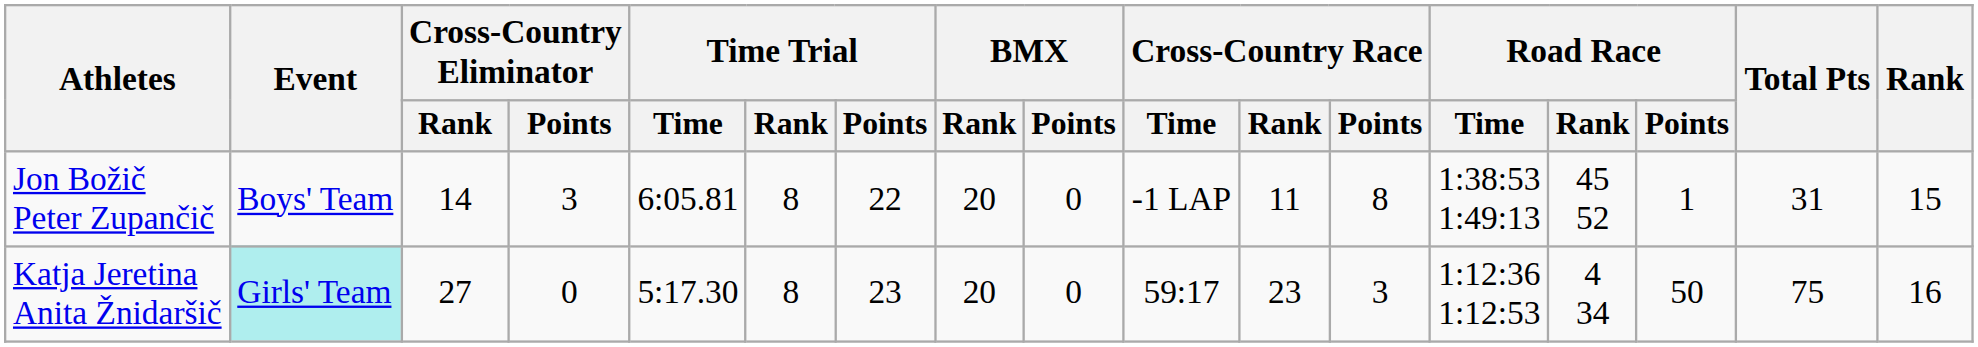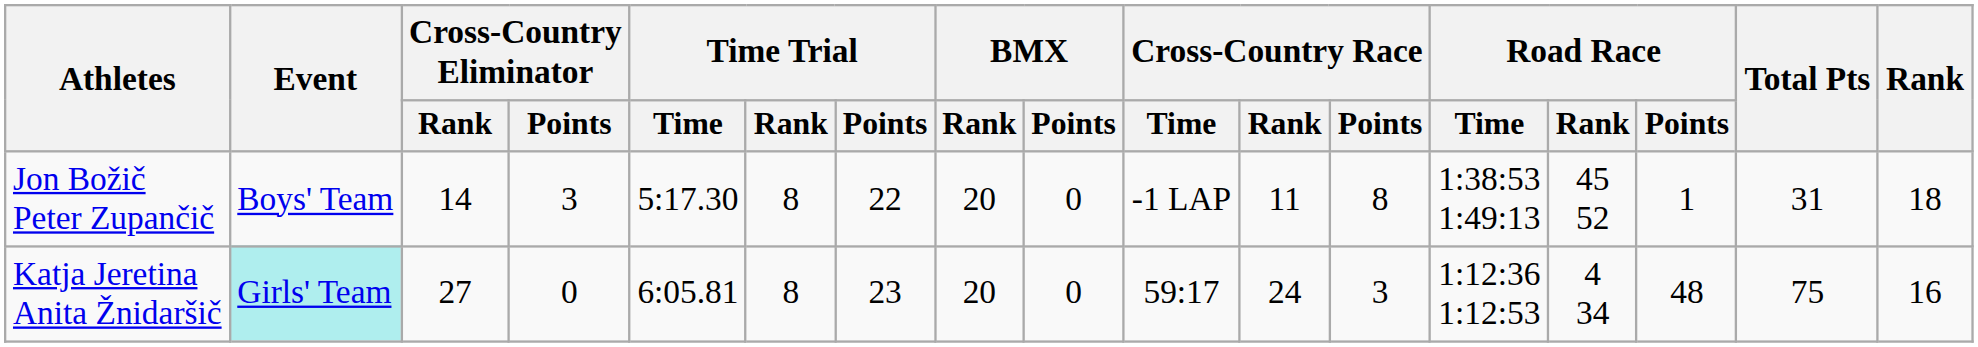 <table class="wikitable" style="font-size:90%;">
 <tr>
 <th rowspan=2>Athletes</th>
 <th rowspan=2>Event</th>
 <th colspan=2>Cross-Country<br>Eliminator</th>
 <th colspan=3>Time Trial</th>
 <th colspan=2>BMX</th>
 <th colspan=3>Cross-Country Race</th>
 <th colspan=3>Road Race</th>
 <th rowspan=2>Total Pts</th>
 <th rowspan=2>Rank</th>
 </tr>
 <tr style="font-size:95%">
 <th>Rank</th>
 <th>Points</th>
 <th>Time</th>
 <th>Rank</th>
 <th>Points</th>
 <th>Rank</th>
 <th>Points</th>
 <th>Time</th>
 <th>Rank</th>
 <th>Points</th>
 <th>Time</th>
 <th>Rank</th>
 <th>Points</th>
 </tr>
 <tr align=center>
 <td align=left><a href='#'>Jon Božič</a><br><a href='#'>Peter Zupančič</a></td>
 <td align=left><a href='#'>Boys' Team</a></td>
 <td>14</td>
 <td>3</td>
-<td>6:05.81</td>
+<td>5:17.30</td>
 <td>8</td>
 <td>22</td>
 <td>20</td>
 <td>0</td>
 <td>-1 LAP</td>
 <td>11</td>
 <td>8</td>
 <td>1:38:53<br>1:49:13</td>
 <td>45<br>52</td>
 <td>1</td>
 <td>31</td>
-<td>15</td>
+<td>18</td>
 </tr>
 <tr align=center>
 <td align=left><a href='#'>Katja Jeretina</a><br><a href='#'>Anita Žnidaršič</a></td>
 <td align=left style="background: paleturquoise;"><a href='#'>Girls' Team</a></td>
 <td>27</td>
 <td>0</td>
-<td>5:17.30</td>
+<td>6:05.81</td>
 <td>8</td>
 <td>23</td>
 <td>20</td>
 <td>0</td>
 <td>59:17</td>
-<td>23</td>
+<td>24</td>
 <td>3</td>
 <td>1:12:36<br>1:12:53</td>
 <td>4<br>34</td>
-<td>50</td>
+<td>48</td>
 <td>75</td>
 <td>16</td>
 </tr>
 </table>
